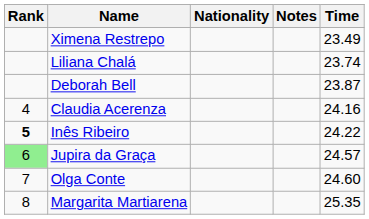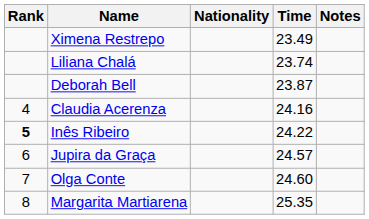 <table class="wikitable sortable" style="text-align:center">
 <tr>
 <th>Rank</th>
 <th>Name</th>
 <th>Nationality</th>
+<th>Time</th>
 <th>Notes</th>
-<th>Time</th>
 </tr>
 <tr>
 <td></td>
 <td align=left><a href='#'>Ximena Restrepo</a></td>
 <td align=left></td>
+<td>23.49</td>
 <td></td>
-<td>23.49</td>
 </tr>
 <tr>
 <td></td>
 <td align=left><a href='#'>Liliana Chalá</a></td>
 <td align=left></td>
+<td>23.74</td>
 <td></td>
-<td>23.74</td>
 </tr>
 <tr>
 <td></td>
 <td align=left><a href='#'>Deborah Bell</a></td>
 <td align=left></td>
+<td>23.87</td>
 <td></td>
-<td>23.87</td>
 </tr>
 <tr>
 <td>4</td>
 <td align=left><a href='#'>Claudia Acerenza</a></td>
 <td align=left></td>
+<td>24.16</td>
 <td></td>
-<td>24.16</td>
 </tr>
 <tr>
 <td><strong>5</strong></td>
 <td align=left><a href='#'>Inês Ribeiro</a></td>
 <td align=left></td>
+<td>24.22</td>
 <td></td>
-<td>24.22</td>
 </tr>
 <tr>
-<td style="background: lightgreen;">6</td>
+<td>6</td>
 <td align=left><a href='#'>Jupira da Graça</a></td>
 <td align=left></td>
+<td>24.57</td>
 <td></td>
-<td>24.57</td>
 </tr>
 <tr>
 <td>7</td>
 <td align=left><a href='#'>Olga Conte</a></td>
 <td align=left></td>
+<td>24.60</td>
 <td></td>
-<td>24.60</td>
 </tr>
 <tr>
 <td>8</td>
 <td align=left><a href='#'>Margarita Martiarena</a></td>
 <td align=left></td>
+<td>25.35</td>
 <td></td>
-<td>25.35</td>
 </tr>
 </table>
